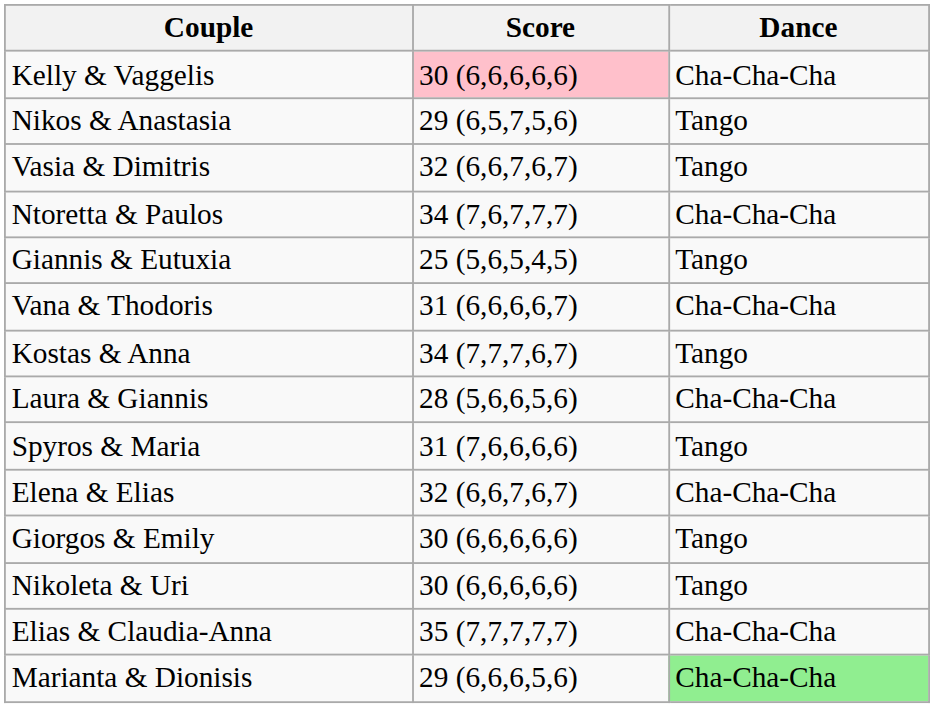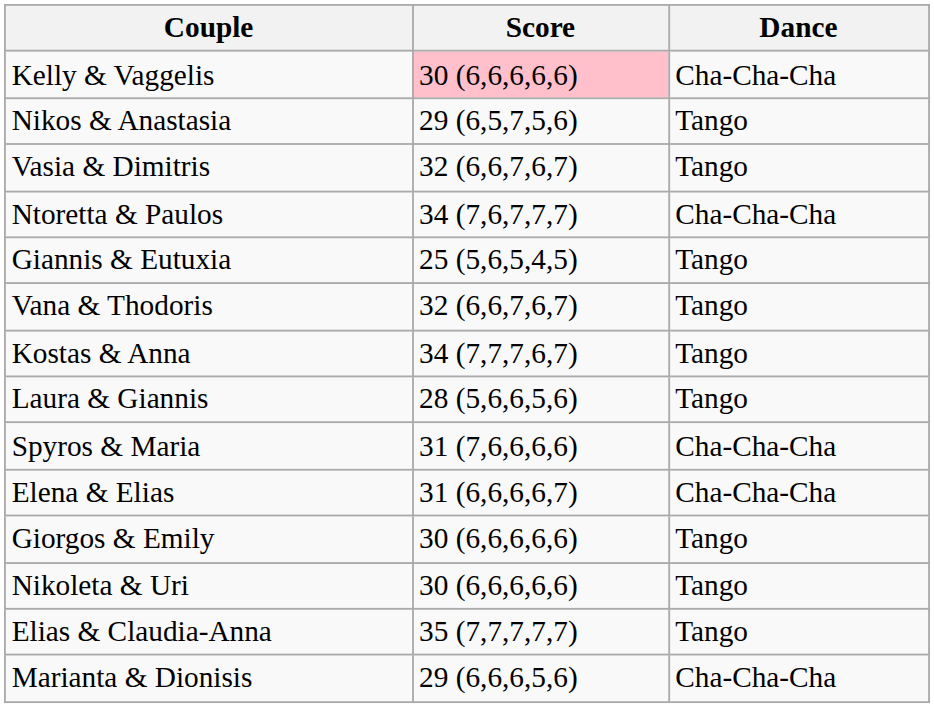 <table class="wikitable" style="width:40%;">
 <tr>
 <th>Couple</th>
 <th>Score</th>
 <th>Dance</th>
 </tr>
 <tr>
 <td>Kelly & Vaggelis</td>
 <td style="background: pink;">30 (6,6,6,6,6)</td>
 <td>Cha-Cha-Cha</td>
 </tr>
 <tr>
 <td>Nikos & Anastasia</td>
 <td>29 (6,5,7,5,6)</td>
 <td>Tango</td>
 </tr>
 <tr>
 <td>Vasia & Dimitris</td>
 <td>32 (6,6,7,6,7)</td>
 <td>Tango</td>
 </tr>
 <tr>
 <td>Ntoretta & Paulos</td>
 <td>34 (7,6,7,7,7)</td>
 <td>Cha-Cha-Cha</td>
 </tr>
 <tr>
 <td>Giannis & Eutuxia</td>
 <td>25 (5,6,5,4,5)</td>
 <td>Tango</td>
 </tr>
 <tr>
 <td>Vana & Thodoris</td>
-<td>31 (6,6,6,6,7)</td>
-<td>Cha-Cha-Cha</td>
+<td>32 (6,6,7,6,7)</td>
+<td>Tango</td>
 </tr>
 <tr>
 <td>Kostas & Anna</td>
 <td>34 (7,7,7,6,7)</td>
 <td>Tango</td>
 </tr>
 <tr>
 <td>Laura & Giannis</td>
 <td>28 (5,6,6,5,6)</td>
-<td>Cha-Cha-Cha</td>
+<td>Tango</td>
 </tr>
 <tr>
 <td>Spyros & Maria</td>
 <td>31 (7,6,6,6,6)</td>
-<td>Tango</td>
+<td>Cha-Cha-Cha</td>
 </tr>
 <tr>
 <td>Elena & Elias</td>
-<td>32 (6,6,7,6,7)</td>
+<td>31 (6,6,6,6,7)</td>
 <td>Cha-Cha-Cha</td>
 </tr>
 <tr>
 <td>Giorgos & Emily</td>
 <td>30 (6,6,6,6,6)</td>
 <td>Tango</td>
 </tr>
 <tr>
 <td>Nikoleta & Uri</td>
 <td>30 (6,6,6,6,6)</td>
 <td>Tango</td>
 </tr>
 <tr>
 <td>Elias & Claudia-Anna</td>
 <td>35 (7,7,7,7,7)</td>
-<td>Cha-Cha-Cha</td>
+<td>Tango</td>
 </tr>
 <tr>
 <td>Marianta & Dionisis</td>
 <td>29 (6,6,6,5,6)</td>
-<td style="background: lightgreen;">Cha-Cha-Cha</td>
+<td>Cha-Cha-Cha</td>
 </tr>
 </table>
